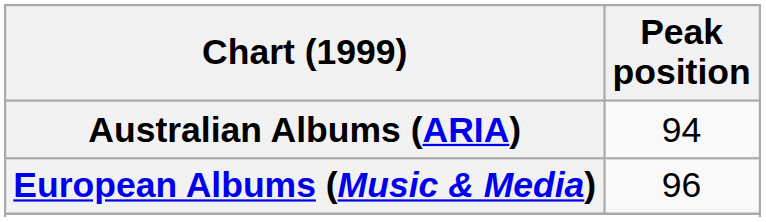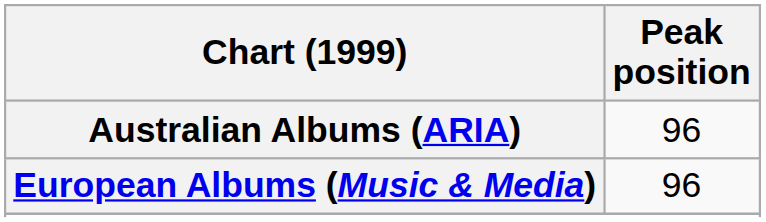 <table class="wikitable sortable plainrowheaders" style="text-align:center">
 <tr>
 <th scope="col">Chart (1999)</th>
 <th scope="col">Peak<br>position</th>
 </tr>
 <tr>
 <th scope="row">Australian Albums (<a href='#'>ARIA</a>)</th>
-<td>94</td>
+<td>96</td>
 </tr>
 <tr>
 <th scope="row"><a href='#'>European Albums</a> (<em><a href='#'>Music & Media</a></em>)</th>
 <td>96</td>
 </tr>
 <tr>
 </tr>
 <tr>
 </tr>
 <tr>
 </tr>
 <tr>
 </tr>
 <tr>
 </tr>
 </table>
